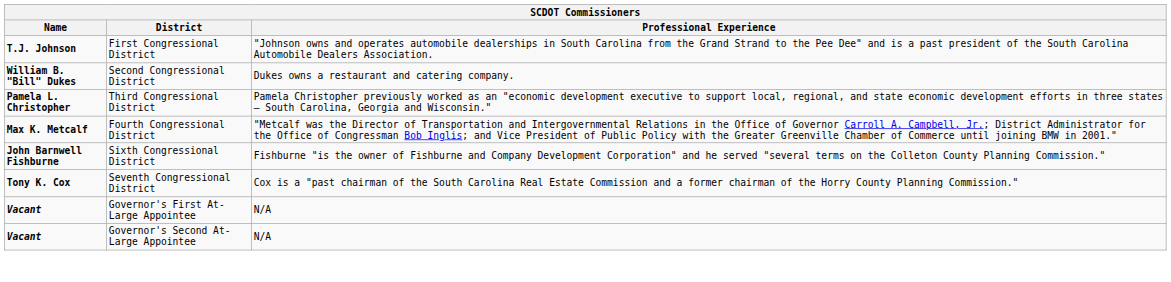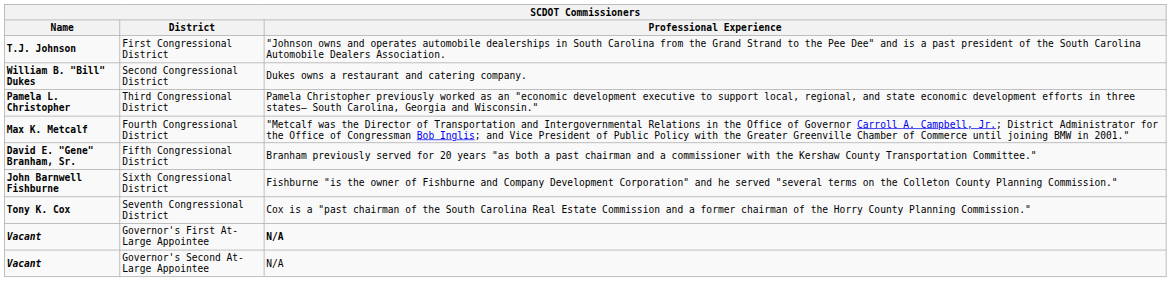 <table class="wikitable">
 <tr>
 <th colspan="3">SCDOT Commissioners</th>
 </tr>
 <tr>
 <th>Name</th>
 <th>District</th>
 <th>Professional Experience</th>
 </tr>
 <tr>
 <td><strong>T.J. Johnson</strong></td>
 <td>First Congressional District</td>
 <td>"Johnson owns and operates automobile dealerships in South Carolina from the Grand Strand to the Pee Dee" and is a past president of the South Carolina Automobile Dealers Association.</td>
 </tr>
 <tr>
 <td><strong>William B. "Bill" Dukes</strong></td>
 <td>Second Congressional District</td>
 <td>Dukes owns a restaurant and catering company.</td>
 </tr>
 <tr>
 <td><strong>Pamela L. Christopher</strong></td>
 <td>Third Congressional District</td>
 <td>Pamela Christopher previously worked as an "economic development executive to support local, regional, and state economic development efforts in three states— South Carolina, Georgia and Wisconsin."</td>
 </tr>
 <tr>
 <td><strong>Max K. Metcalf</strong></td>
 <td>Fourth Congressional District</td>
 <td>"Metcalf was the Director of Transportation and Intergovernmental Relations in the Office of Governor <a href='#'>Carroll A. Campbell, Jr.</a>; District Administrator for the Office of Congressman <a href='#'>Bob Inglis</a>; and Vice President of Public Policy with the Greater Greenville Chamber of Commerce until joining BMW in 2001."</td>
 </tr>
 <tr>
+<td><strong>David E. "Gene" Branham, Sr.</strong></td>
+<td>Fifth Congressional District</td>
+<td>Branham previously served for 20 years "as both a past chairman and a commissioner with the Kershaw County Transportation Committee."</td>
+</tr>
+<tr>
 <td><strong>John Barnwell Fishburne</strong></td>
 <td>Sixth Congressional District</td>
 <td>Fishburne "is the owner of Fishburne and Company Development Corporation" and he served "several terms on the Colleton County Planning Commission."</td>
 </tr>
 <tr>
 <td><strong>Tony K. Cox</strong></td>
 <td>Seventh Congressional District</td>
 <td>Cox is a "past chairman of the South Carolina Real Estate Commission and a former chairman of the Horry County Planning Commission."</td>
 </tr>
 <tr>
 <td><strong><em>Vacant</em></strong></td>
 <td>Governor's First At-Large Appointee</td>
-<td>N/A</td>
+<td><strong>N/A</strong></td>
 </tr>
 <tr>
 <td><strong><em>Vacant</em></strong></td>
 <td>Governor's Second At-Large Appointee</td>
 <td>N/A</td>
 </tr>
 </table>
